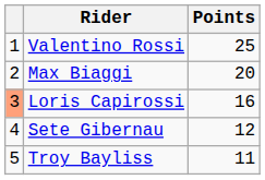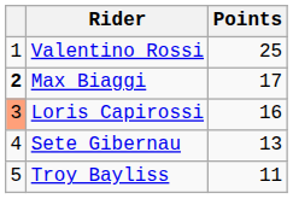 <table class="wikitable" style="font-size: 95%;">
 <tr>
 <th></th>
 <th>Rider</th>
 <th>Points</th>
 </tr>
 <tr>
 <td align=center>1</td>
 <td> <a href='#'>Valentino Rossi</a></td>
 <td align=right>25</td>
 </tr>
 <tr>
-<td align=center>2</td>
+<td align=center><strong>2</strong></td>
 <td> <a href='#'>Max Biaggi</a></td>
-<td align=right>20</td>
+<td align=right>17</td>
 </tr>
 <tr>
 <td align=center style="background: lightsalmon;">3</td>
 <td> <a href='#'>Loris Capirossi</a></td>
 <td align=right>16</td>
 </tr>
 <tr>
 <td align=center>4</td>
 <td> <a href='#'>Sete Gibernau</a></td>
-<td align=right>12</td>
+<td align=right>13</td>
 </tr>
 <tr>
 <td align=center>5</td>
 <td> <a href='#'>Troy Bayliss</a></td>
 <td align=right>11</td>
 </tr>
 </table>
